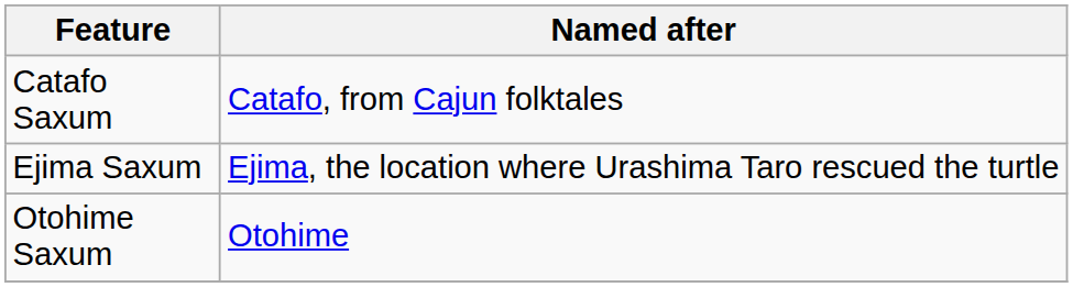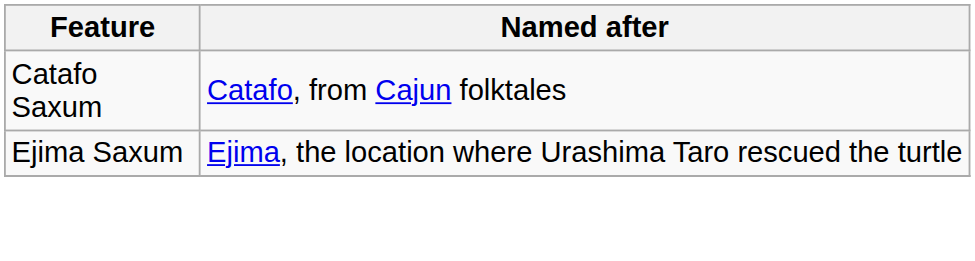 <table class="wikitable">
 <tr>
 <th width=100>Feature</th>
 <th>Named after</th>
 </tr>
 <tr>
 <td>Catafo Saxum</td>
 <td><a href='#'>Catafo</a>, from <a href='#'>Cajun</a> folktales</td>
 </tr>
 <tr>
 <td>Ejima Saxum</td>
 <td><a href='#'>Ejima</a>, the location where Urashima Taro rescued the turtle</td>
 </tr>
 <tr>
-<td>Otohime Saxum</td>
-<td><a href='#'>Otohime</a></td>
-</tr>
-<tr>
 </tr>
 </table>
